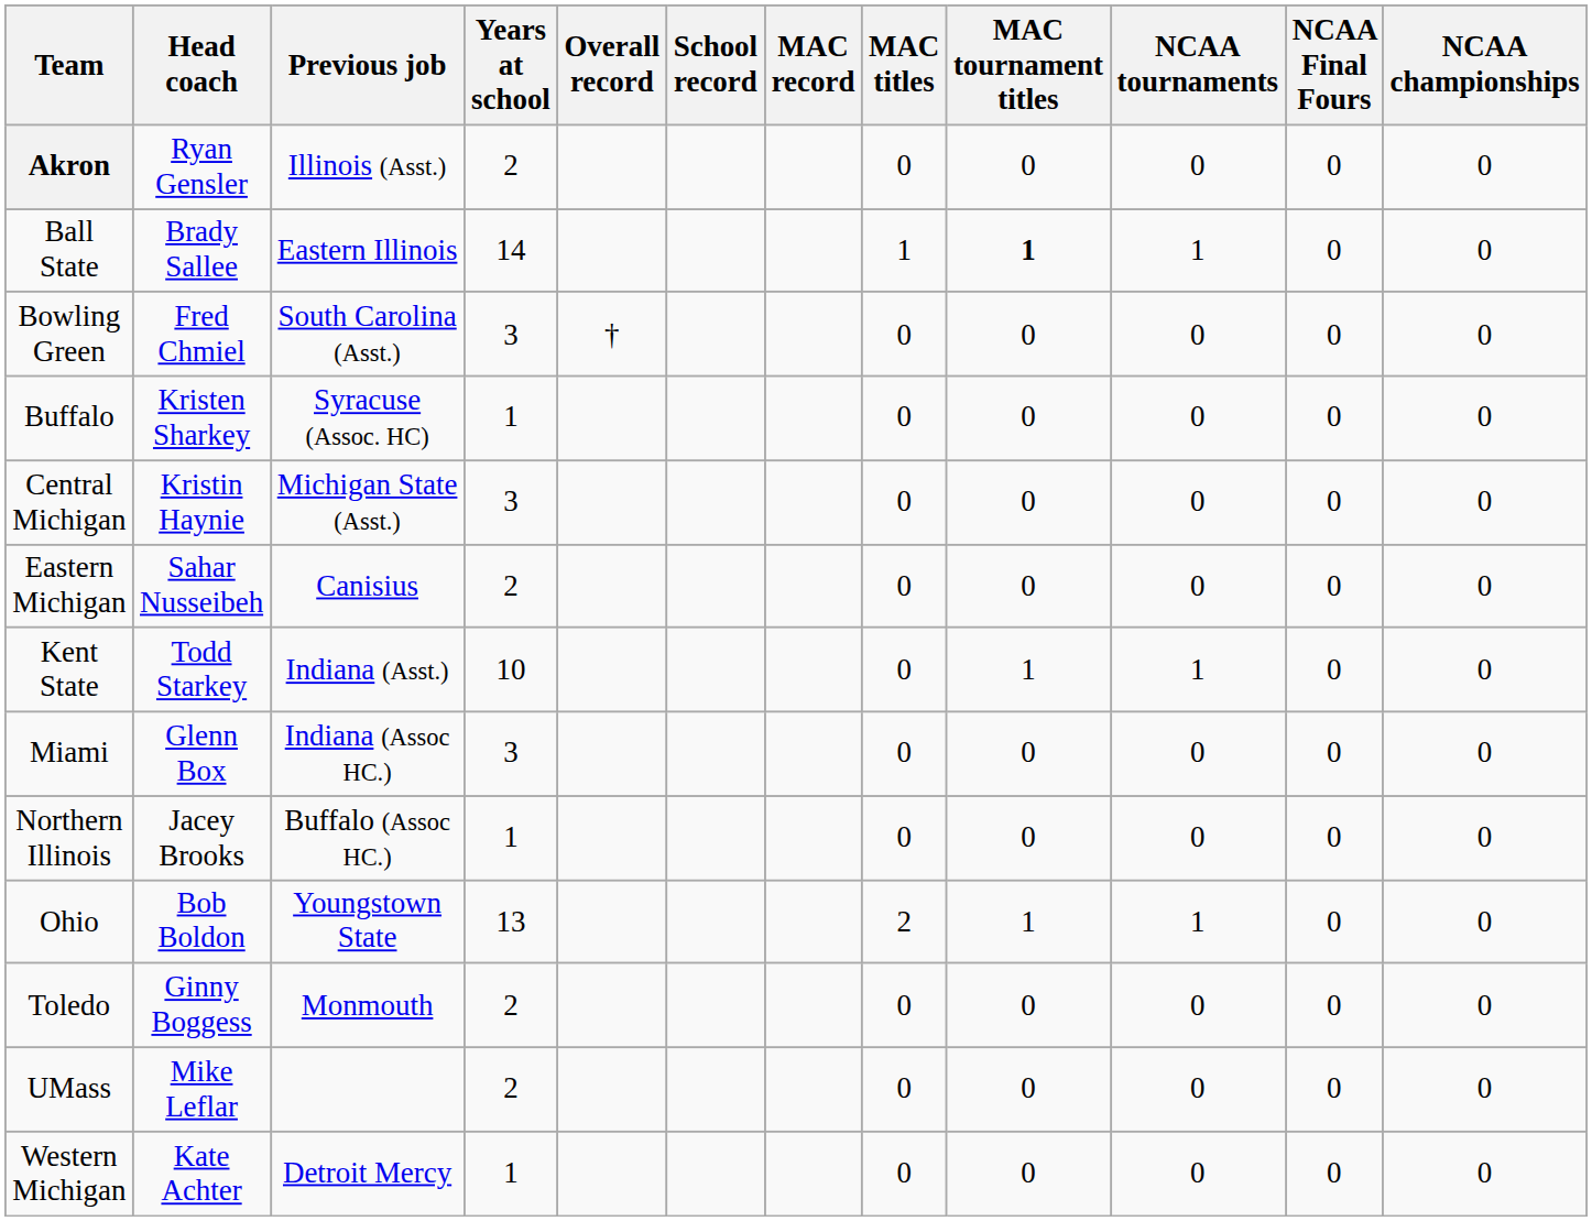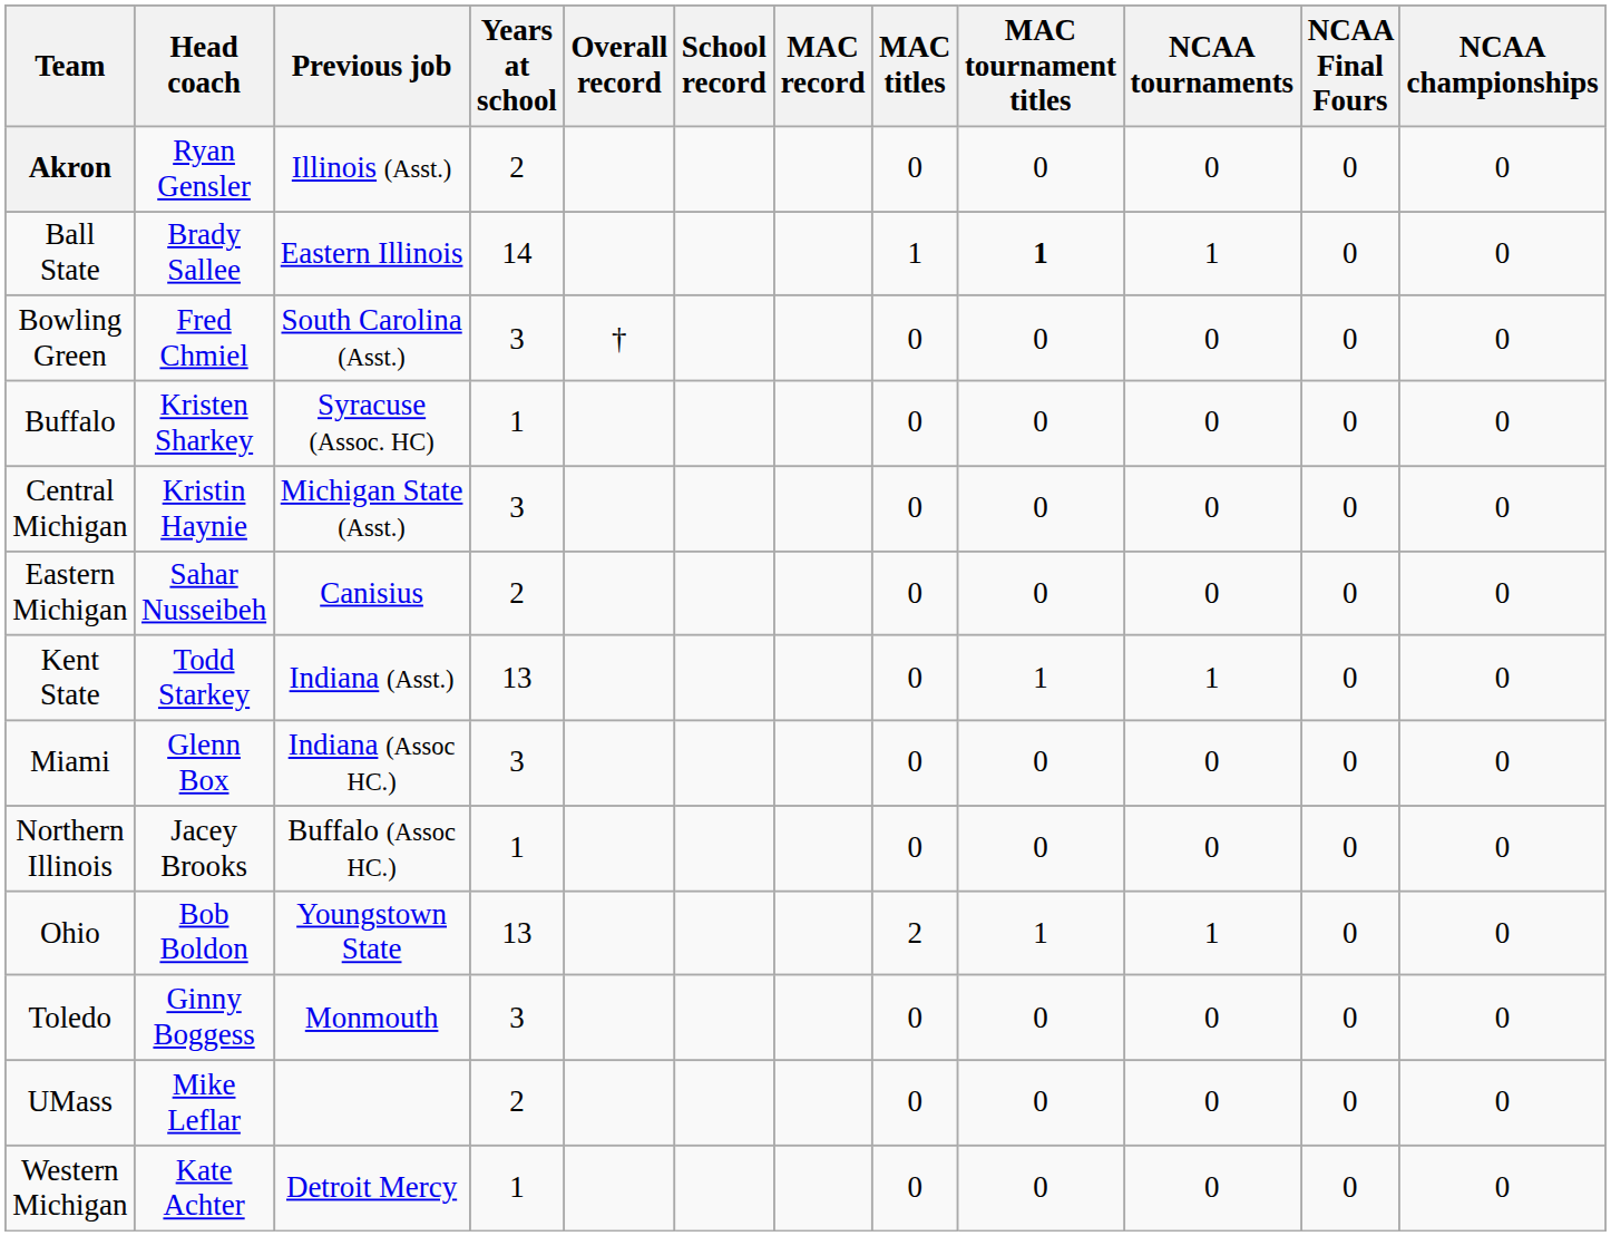 <table class="wikitable sortable" style="text-align: center;font-size:90%;">
 <tr>
 <th width="110">Team</th>
 <th>Head coach</th>
 <th>Previous job</th>
 <th>Years at school</th>
 <th>Overall record</th>
 <th>School record</th>
 <th>MAC record</th>
 <th>MAC titles</th>
 <th>MAC tournament titles</th>
 <th>NCAA tournaments</th>
 <th>NCAA Final Fours</th>
 <th>NCAA championships</th>
 </tr>
 <tr>
 <th style=>Akron</th>
 <td><a href='#'>Ryan Gensler</a></td>
 <td><a href='#'>Illinois</a> <small>(Asst.)</small></td>
 <td>2</td>
 <td></td>
 <td></td>
 <td></td>
 <td>0</td>
 <td>0</td>
 <td>0</td>
 <td>0</td>
 <td>0</td>
 </tr>
 <tr>
 <td style=>Ball State</td>
 <td><a href='#'>Brady Sallee</a></td>
 <td nowrap><a href='#'>Eastern Illinois</a></td>
 <td>14</td>
 <td></td>
 <td></td>
 <td></td>
 <td>1</td>
 <td><strong>1</strong></td>
 <td>1</td>
 <td>0</td>
 <td>0</td>
 </tr>
 <tr>
 <td style=>Bowling Green</td>
 <td><a href='#'>Fred Chmiel</a></td>
 <td><a href='#'>South Carolina</a> <small>(Asst.)</small></td>
 <td>3</td>
 <td>†</td>
 <td></td>
 <td></td>
 <td>0</td>
 <td>0</td>
 <td>0</td>
 <td>0</td>
 <td>0</td>
 </tr>
 <tr>
 <td style=>Buffalo</td>
 <td><a href='#'>Kristen Sharkey</a></td>
 <td><a href='#'>Syracuse</a> <small>(Assoc. HC)</small></td>
 <td>1</td>
 <td></td>
 <td></td>
 <td></td>
 <td>0</td>
 <td>0</td>
 <td>0</td>
 <td>0</td>
 <td>0</td>
 </tr>
 <tr>
 <td style=>Central Michigan</td>
 <td><a href='#'>Kristin Haynie</a></td>
 <td><a href='#'>Michigan State</a> <small>(Asst.)</small></td>
 <td>3</td>
 <td></td>
 <td></td>
 <td></td>
 <td>0</td>
 <td>0</td>
 <td>0</td>
 <td>0</td>
 <td>0</td>
 </tr>
 <tr>
 <td style=>Eastern Michigan</td>
 <td><a href='#'>Sahar Nusseibeh</a></td>
 <td><a href='#'>Canisius</a></td>
 <td>2</td>
 <td></td>
 <td></td>
 <td></td>
 <td>0</td>
 <td>0</td>
 <td>0</td>
 <td>0</td>
 <td>0</td>
 </tr>
 <tr>
 <td style=>Kent State</td>
 <td><a href='#'>Todd Starkey</a></td>
 <td><a href='#'>Indiana</a> <small>(Asst.)</small></td>
-<td>10</td>
+<td>13</td>
 <td></td>
 <td></td>
 <td></td>
 <td>0</td>
 <td>1</td>
 <td>1</td>
 <td>0</td>
 <td>0</td>
 </tr>
 <tr>
 <td style=>Miami</td>
 <td><a href='#'>Glenn Box</a></td>
 <td><a href='#'>Indiana</a> <small>(Assoc HC.)</small></td>
 <td>3</td>
 <td></td>
 <td></td>
 <td></td>
 <td>0</td>
 <td>0</td>
 <td>0</td>
 <td>0</td>
 <td>0</td>
 </tr>
 <tr>
 <td style=>Northern Illinois</td>
 <td>Jacey Brooks</td>
 <td>Buffalo <small>(Assoc HC.)</small></td>
 <td>1</td>
 <td></td>
 <td></td>
 <td></td>
 <td>0</td>
 <td>0</td>
 <td>0</td>
 <td>0</td>
 <td>0</td>
 </tr>
 <tr>
 <td style=>Ohio</td>
 <td><a href='#'>Bob Boldon</a></td>
 <td><a href='#'>Youngstown State</a></td>
 <td>13</td>
 <td></td>
 <td></td>
 <td></td>
 <td>2</td>
 <td>1</td>
 <td>1</td>
 <td>0</td>
 <td>0</td>
 </tr>
 <tr>
 <td style=>Toledo</td>
 <td><a href='#'>Ginny Boggess</a></td>
 <td><a href='#'>Monmouth</a></td>
-<td>2</td>
+<td>3</td>
 <td></td>
 <td></td>
 <td></td>
 <td>0</td>
 <td>0</td>
 <td>0</td>
 <td>0</td>
 <td>0</td>
 </tr>
 <tr>
 <td style=>UMass</td>
 <td><a href='#'>Mike Leflar</a></td>
 <td></td>
 <td>2</td>
 <td></td>
 <td></td>
 <td></td>
 <td>0</td>
 <td>0</td>
 <td>0</td>
 <td>0</td>
 <td>0</td>
 </tr>
 <tr>
 <td style=>Western Michigan</td>
 <td><a href='#'>Kate Achter</a></td>
 <td {{nowrap><a href='#'>Detroit Mercy</a></td>
 <td>1</td>
 <td></td>
 <td></td>
 <td></td>
 <td>0</td>
 <td>0</td>
 <td>0</td>
 <td>0</td>
 <td>0</td>
 </tr>
 </table>
